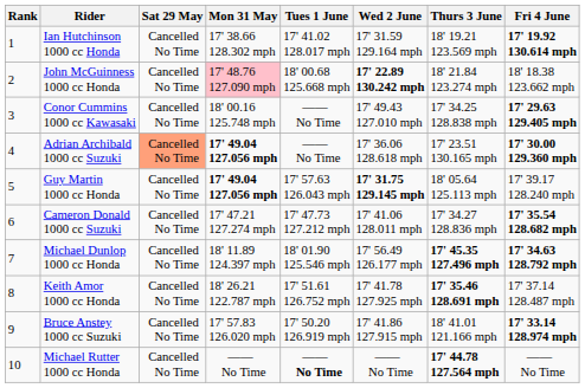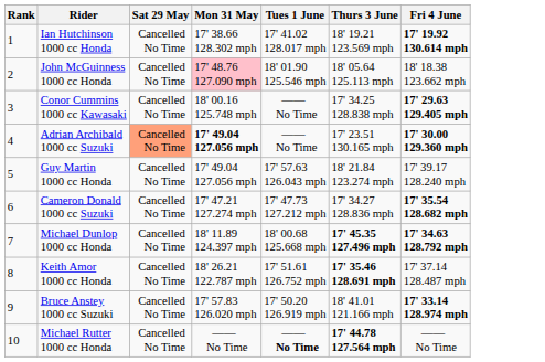 <table class="wikitable" style="font-size: 90%;">
 <tr style="background:#efefef;">
 <th>Rank</th>
 <th>Rider</th>
 <th>Sat 29 May</th>
 <th>Mon 31 May</th>
 <th>Tues 1 June</th>
-<th>Wed 2 June</th>
 <th>Thurs 3 June</th>
 <th>Fri 4 June</th>
 </tr>
 <tr>
 <td>1</td>
 <td> <a href='#'>Ian Hutchinson</a><br> 1000 cc <a href='#'>Honda</a></td>
 <td>  Cancelled <br>    No Time</td>
 <td>17' 38.66 <br> 128.302 mph</td>
 <td>17' 41.02 <br> 128.017 mph</td>
-<td>17' 31.59 <br> 129.164 mph</td>
 <td>18' 19.21 <br> 123.569 mph</td>
 <td><strong>17' 19.92 <br> 130.614 mph</strong></td>
 </tr>
 <tr>
 <td>2</td>
 <td> <a href='#'>John McGuinness</a><br> 1000 cc Honda</td>
 <td>  Cancelled <br>    No Time</td>
 <td style="background: pink;">17' 48.76 <br> 127.090 mph</td>
-<td>18' 00.68 <br> 125.668 mph</td>
-<td><strong>17' 22.89 <br> 130.242 mph</strong></td>
-<td>18' 21.84 <br> 123.274 mph</td>
+<td>18' 01.90 <br> 125.546 mph</td>
+<td>18' 05.64 <br> 125.113 mph</td>
 <td>18' 18.38 <br> 123.662 mph</td>
 </tr>
 <tr>
 <td>3</td>
 <td> <a href='#'>Conor Cummins</a><br> 1000 cc <a href='#'>Kawasaki</a></td>
 <td>  Cancelled <br>    No Time</td>
 <td>18' 00.16 <br> 125.748 mph</td>
 <td>      ——<br>    No Time</td>
-<td>17' 49.43 <br> 127.010 mph</td>
 <td>17' 34.25 <br> 128.838 mph</td>
 <td><strong>17' 29.63 <br> 129.405 mph</strong></td>
 </tr>
 <tr>
 <td>4</td>
 <td> <a href='#'>Adrian Archibald</a><br> 1000 cc <a href='#'>Suzuki</a></td>
 <td style="background: lightsalmon;">  Cancelled <br>    No Time</td>
 <td><strong>17' 49.04 <br> 127.056 mph</strong></td>
 <td>      ——<br>    No Time</td>
-<td>17' 36.06 <br> 128.618 mph</td>
 <td>17' 23.51 <br> 130.165 mph</td>
 <td><strong>17' 30.00 <br> 129.360 mph</strong></td>
 </tr>
 <tr>
 <td>5</td>
 <td> <a href='#'>Guy Martin</a><br> 1000 cc Honda</td>
 <td>  Cancelled <br>    No Time</td>
-<td><strong>17' 49.04 <br> 127.056 mph</strong></td>
+<td>17' 49.04 <br> 127.056 mph</td>
 <td>17' 57.63 <br> 126.043 mph</td>
-<td><strong>17' 31.75 <br> 129.145 mph</strong></td>
-<td>18' 05.64 <br> 125.113 mph</td>
+<td>18' 21.84 <br> 123.274 mph</td>
 <td>17' 39.17 <br> 128.240 mph</td>
 </tr>
 <tr>
 <td>6</td>
 <td> <a href='#'>Cameron Donald</a><br> 1000 cc <a href='#'>Suzuki</a></td>
 <td>  Cancelled <br>    No Time</td>
 <td>17' 47.21 <br> 127.274 mph</td>
 <td>17' 47.73 <br> 127.212 mph</td>
-<td>17' 41.06 <br> 128.011 mph</td>
 <td>17' 34.27 <br> 128.836 mph</td>
 <td><strong>17' 35.54 <br> 128.682 mph</strong></td>
 </tr>
 <tr>
 <td>7</td>
 <td> <a href='#'>Michael Dunlop</a><br> 1000 cc Honda</td>
 <td>  Cancelled <br>    No Time</td>
 <td>18' 11.89 <br> 124.397 mph</td>
-<td>18' 01.90 <br> 125.546 mph</td>
-<td>17' 56.49 <br> 126.177 mph</td>
+<td>18' 00.68 <br> 125.668 mph</td>
 <td><strong>17' 45.35 <br> 127.496 mph</strong></td>
 <td><strong>17' 34.63 <br> 128.792 mph</strong></td>
 </tr>
 <tr>
 <td>8</td>
 <td> <a href='#'>Keith Amor</a><br> 1000 cc Honda</td>
 <td>  Cancelled <br>    No Time</td>
 <td>18' 26.21 <br> 122.787 mph</td>
 <td>17' 51.61 <br> 126.752 mph</td>
-<td>17' 41.78 <br> 127.925 mph</td>
 <td><strong>17' 35.46 <br> 128.691 mph</strong></td>
 <td>17' 37.14 <br> 128.487 mph</td>
 </tr>
 <tr>
 <td>9</td>
 <td> <a href='#'>Bruce Anstey</a><br> 1000 cc Suzuki</td>
 <td>  Cancelled <br>    No Time</td>
 <td>17' 57.83 <br> 126.020 mph</td>
 <td>17' 50.20 <br> 126.919 mph</td>
-<td>17' 41.86 <br> 127.915 mph</td>
 <td>18' 41.01 <br> 121.166 mph</td>
 <td><strong>17' 33.14 <br> 128.974 mph</strong></td>
 </tr>
 <tr>
 <td>10</td>
 <td> <a href='#'>Michael Rutter</a><br> 1000 cc Honda</td>
 <td>  Cancelled <br>    No Time</td>
 <td>      ——<br>    No Time</td>
 <td><strong>      ——<br>    No Time</strong></td>
-<td>      ——<br>    No Time</td>
 <td><strong>17' 44.78 <br> 127.564 mph</strong></td>
 <td>      ——<br>    No Time</td>
 </tr>
 </table>
